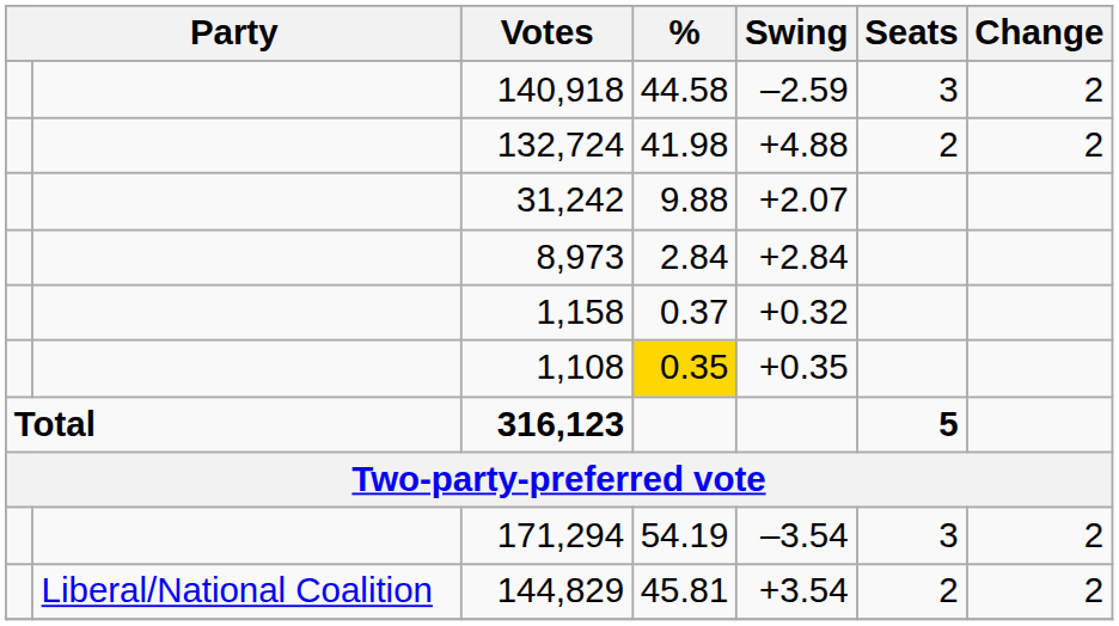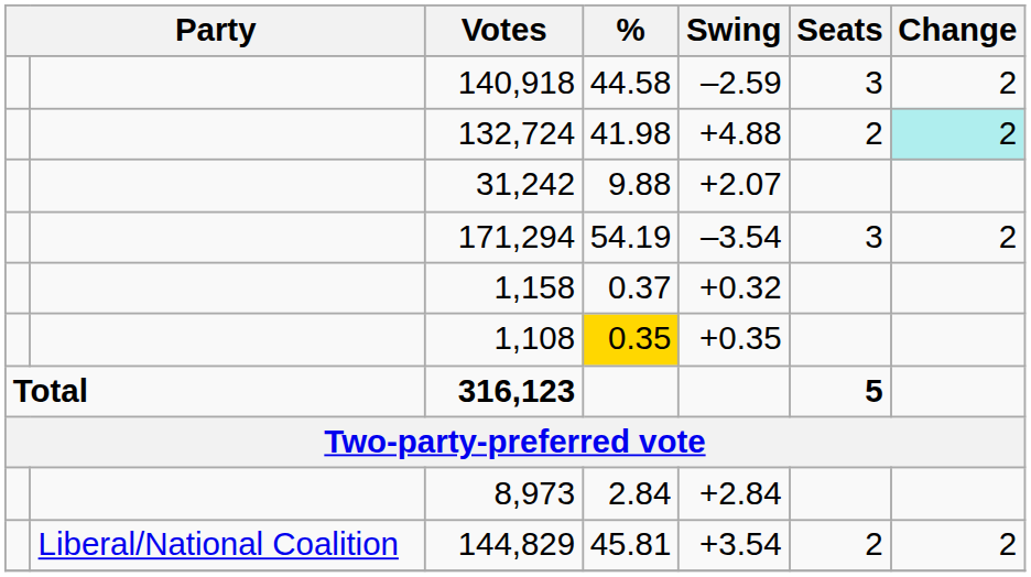 <table class="wikitable">
 <tr>
 <th style="width:200px" colspan=2><strong>Party</strong></th>
 <th style="width:70px; text-align:center;"><strong>Votes</strong></th>
 <th style="width:40px; text-align:center;"><strong>%</strong></th>
 <th style="width:40px; text-align:center;"><strong>Swing</strong></th>
 <th style="width:40px; text-align:center;"><strong>Seats</strong></th>
 <th style="width:40px; text-align:center;"><strong>Change</strong></th>
 </tr>
 <tr>
 <td> </td>
 <td></td>
 <td align=right>140,918</td>
 <td align=right>44.58</td>
 <td align=right>–2.59</td>
 <td align=right>3</td>
 <td align=right> 2</td>
 </tr>
 <tr>
 <td> </td>
 <td></td>
 <td align=right>132,724</td>
 <td align=right>41.98</td>
 <td align=right>+4.88</td>
 <td align=right>2</td>
-<td align=right> 2</td>
+<td align=right style="background: paleturquoise;"> 2</td>
 </tr>
 <tr>
 <td> </td>
 <td></td>
 <td align=right>31,242</td>
 <td align=right>9.88</td>
 <td align=right>+2.07</td>
 <td align=right></td>
 <td align=right></td>
 </tr>
 <tr>
 <td> </td>
-<td></td>
-<td align=right>8,973</td>
-<td align=right>2.84</td>
-<td align=right>+2.84</td>
-<td align=right></td>
-<td align=right></td>
+<td align=left></td>
+<td align=right>171,294</td>
+<td align=right>54.19</td>
+<td align=right>–3.54</td>
+<td align=right>3</td>
+<td align=right> 2</td>
 </tr>
 <tr>
 <td> </td>
 <td></td>
 <td align=right>1,158</td>
 <td align=right>0.37</td>
 <td align=right>+0.32</td>
 <td align=right></td>
 <td align=right></td>
 </tr>
 <tr>
 <td> </td>
 <td></td>
 <td align=right>1,108</td>
 <td align=right style="background: gold;">0.35</td>
 <td align=right>+0.35</td>
 <td align=right></td>
 <td align=right></td>
 </tr>
 <tr>
 <td colspan="2" align="left"><strong>Total</strong></td>
 <td align=right><strong>316,123</strong></td>
 <td align=right></td>
 <td align=right></td>
 <td align=right><strong>5</strong></td>
 <td align=right></td>
 </tr>
 <tr>
 <th colspan=7><a href='#'>Two-party-preferred vote</a></th>
 </tr>
 <tr>
 <td> </td>
-<td align=left></td>
-<td align=right>171,294</td>
-<td align=right>54.19</td>
-<td align=right>–3.54</td>
-<td align=right>3</td>
-<td align=right> 2</td>
+<td></td>
+<td align=right>8,973</td>
+<td align=right>2.84</td>
+<td align=right>+2.84</td>
+<td align=right></td>
+<td align=right></td>
 </tr>
 <tr>
 <td> </td>
 <td align=left><a href='#'>Liberal/National Coalition</a></td>
 <td align=right>144,829</td>
 <td align=right>45.81</td>
 <td align=right>+3.54</td>
 <td align=right>2</td>
 <td align=right> 2</td>
 </tr>
 <tr>
 </tr>
 </table>
